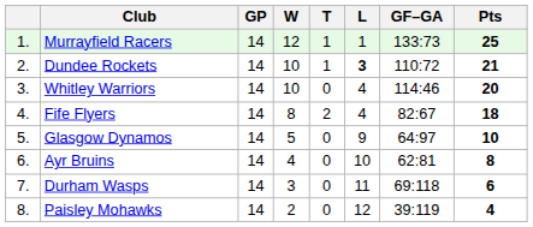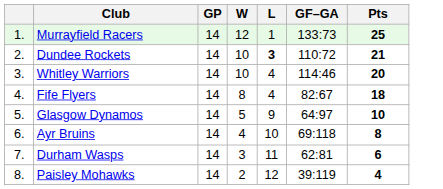 <table class="wikitable">
 <tr>
 <th width="30"></th>
 <th width="200">Club</th>
 <th width="30">GP</th>
 <th width="30">W</th>
-<th width="30">T</th>
 <th width="30">L</th>
 <th width="70">GF–GA</th>
 <th width="70">Pts</th>
 </tr>
 <tr bgcolor="#e6fae6" align="center">
 <td>1.</td>
 <td align="left"><a href='#'>Murrayfield Racers</a></td>
 <td>14</td>
 <td>12</td>
 <td>1</td>
-<td>1</td>
 <td>133:73</td>
 <td><strong>25</strong></td>
 </tr>
 <tr bgcolor="#FFFFFF" align="center">
 <td>2.</td>
 <td align="left"><a href='#'>Dundee Rockets</a></td>
 <td>14</td>
 <td>10</td>
-<td>1</td>
 <td><strong>3</strong></td>
 <td>110:72</td>
 <td><strong>21</strong></td>
 </tr>
 <tr bgcolor="#FFFFFF" align="center">
 <td>3.</td>
 <td align="left"><a href='#'>Whitley Warriors</a></td>
 <td>14</td>
 <td>10</td>
-<td>0</td>
 <td>4</td>
 <td>114:46</td>
 <td><strong>20</strong></td>
 </tr>
 <tr bgcolor="#FFFFFF" align="center">
 <td>4.</td>
 <td align="left"><a href='#'>Fife Flyers</a></td>
 <td>14</td>
 <td>8</td>
-<td>2</td>
 <td>4</td>
 <td>82:67</td>
 <td><strong>18</strong></td>
 </tr>
 <tr bgcolor="#FFFFFF" align="center">
 <td>5.</td>
 <td align="left"><a href='#'>Glasgow Dynamos</a></td>
 <td>14</td>
 <td>5</td>
-<td>0</td>
 <td>9</td>
 <td>64:97</td>
 <td><strong>10</strong></td>
 </tr>
 <tr bgcolor="#FFFFFF" align="center">
 <td>6.</td>
 <td align="left"><a href='#'>Ayr Bruins</a></td>
 <td>14</td>
 <td>4</td>
-<td>0</td>
 <td>10</td>
-<td>62:81</td>
+<td>69:118</td>
 <td><strong>8</strong></td>
 </tr>
 <tr bgcolor="#FFFFFF" align="center">
 <td>7.</td>
 <td align="left"><a href='#'>Durham Wasps</a></td>
 <td>14</td>
 <td>3</td>
-<td>0</td>
 <td>11</td>
-<td>69:118</td>
+<td>62:81</td>
 <td><strong>6</strong></td>
 </tr>
 <tr bgcolor="#FFFFFF" align="center">
 <td>8.</td>
 <td align="left"><a href='#'>Paisley Mohawks</a></td>
 <td>14</td>
 <td>2</td>
-<td>0</td>
 <td>12</td>
 <td>39:119</td>
 <td><strong>4</strong></td>
 </tr>
 </table>
